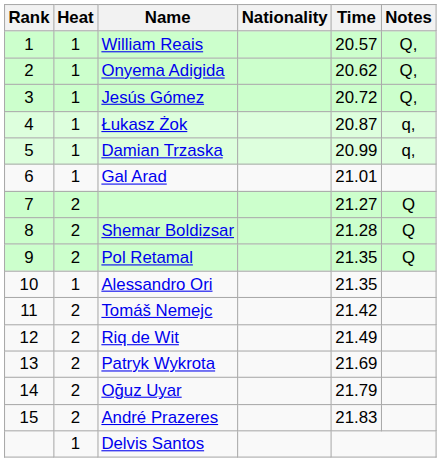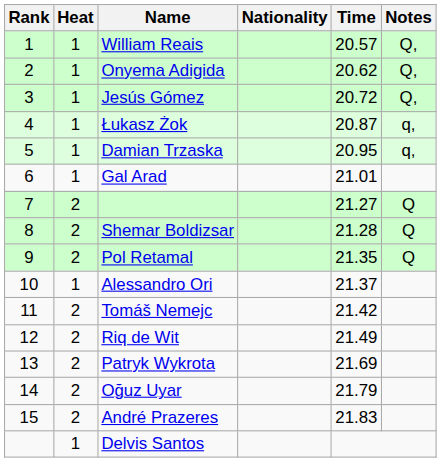 <table class="wikitable sortable" style="text-align:center;">
 <tr>
 <th>Rank</th>
 <th>Heat</th>
 <th>Name</th>
 <th>Nationality</th>
 <th>Time</th>
 <th>Notes</th>
 </tr>
 <tr bgcolor=ccffcc>
 <td>1</td>
 <td>1</td>
 <td align=left><a href='#'>William Reais</a></td>
 <td align=left></td>
 <td>20.57</td>
 <td>Q, </td>
 </tr>
 <tr bgcolor=ccffcc>
 <td>2</td>
 <td>1</td>
 <td align=left><a href='#'>Onyema Adigida</a></td>
 <td align=left></td>
 <td>20.62</td>
 <td>Q, </td>
 </tr>
 <tr bgcolor=ccffcc>
 <td>3</td>
 <td>1</td>
 <td align=left><a href='#'>Jesús Gómez</a></td>
 <td align=left></td>
 <td>20.72</td>
 <td>Q, </td>
 </tr>
 <tr bgcolor=ddffdd>
 <td>4</td>
 <td>1</td>
 <td align=left><a href='#'>Łukasz Żok</a></td>
 <td align=left></td>
 <td>20.87</td>
 <td>q, </td>
 </tr>
 <tr bgcolor=ddffdd>
 <td>5</td>
 <td>1</td>
 <td align=left><a href='#'>Damian Trzaska</a></td>
 <td align=left></td>
-<td>20.99</td>
+<td>20.95</td>
 <td>q, </td>
 </tr>
 <tr>
 <td>6</td>
 <td>1</td>
 <td align=left><a href='#'>Gal Arad</a></td>
 <td align=left></td>
 <td>21.01</td>
 <td></td>
 </tr>
 <tr bgcolor=ccffcc>
 <td>7</td>
 <td>2</td>
 <td align=left></td>
 <td align=left></td>
 <td>21.27</td>
 <td>Q</td>
 </tr>
 <tr bgcolor=ccffcc>
 <td>8</td>
 <td>2</td>
 <td align=left><a href='#'>Shemar Boldizsar</a></td>
 <td align=left></td>
 <td>21.28</td>
 <td>Q</td>
 </tr>
 <tr bgcolor=ccffcc>
 <td>9</td>
 <td>2</td>
 <td align=left><a href='#'>Pol Retamal</a></td>
 <td align=left></td>
 <td>21.35</td>
 <td>Q</td>
 </tr>
 <tr>
 <td>10</td>
 <td>1</td>
 <td align=left><a href='#'>Alessandro Ori</a></td>
 <td align=left></td>
-<td>21.35</td>
+<td>21.37</td>
 <td></td>
 </tr>
 <tr>
 <td>11</td>
 <td>2</td>
 <td align=left><a href='#'>Tomáš Nemejc</a></td>
 <td align=left></td>
 <td>21.42</td>
 <td></td>
 </tr>
 <tr>
 <td>12</td>
 <td>2</td>
 <td align=left><a href='#'>Riq de Wit</a></td>
 <td align=left></td>
 <td>21.49</td>
 <td></td>
 </tr>
 <tr>
 <td>13</td>
 <td>2</td>
 <td align=left><a href='#'>Patryk Wykrota</a></td>
 <td align=left></td>
 <td>21.69</td>
 <td></td>
 </tr>
 <tr>
 <td>14</td>
 <td>2</td>
 <td align=left><a href='#'>Oğuz Uyar</a></td>
 <td align=left></td>
 <td>21.79</td>
 <td></td>
 </tr>
 <tr>
 <td>15</td>
 <td>2</td>
 <td align=left><a href='#'>André Prazeres</a></td>
 <td align=left></td>
 <td>21.83</td>
 <td></td>
 </tr>
 <tr>
 <td></td>
 <td>1</td>
 <td align=left><a href='#'>Delvis Santos</a></td>
 <td align=left></td>
 <td colspan=2></td>
 </tr>
 </table>
